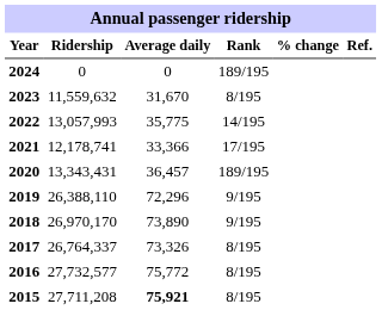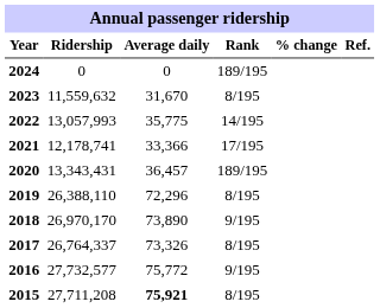 <table class="toccolours" cellpadding="4" cellspacing="0" style="text-align:right;">
 <tr>
 <th colspan="6"  style="background-color:#ccf; background-color:#ccf; font-size:110%; text-align:center;">Annual passenger ridership</th>
 </tr>
 <tr style="font-size:95%; text-align:center">
 <th style="border-bottom:1px solid black">Year</th>
 <th style="border-bottom:1px solid black">Ridership</th>
 <th style="border-bottom:1px solid black">Average daily</th>
 <th style="border-bottom:1px solid black">Rank</th>
 <th style="border-bottom:1px solid black">% change</th>
 <th style="border-bottom:1px solid black">Ref.</th>
 </tr>
 <tr style="text-align:center;">
 <td><strong>2024</strong></td>
 <td>0</td>
 <td>0</td>
 <td>189/195</td>
 <td></td>
 <td></td>
 </tr>
 <tr style="text-align:center;">
 <td><strong>2023</strong></td>
 <td>11,559,632</td>
 <td>31,670</td>
 <td>8/195</td>
 <td></td>
 <td></td>
 </tr>
 <tr>
 </tr>
 <tr style="text-align:center;">
 <td><strong>2022</strong></td>
 <td>13,057,993</td>
 <td>35,775</td>
 <td>14/195</td>
 <td></td>
 <td></td>
 </tr>
 <tr style="text-align:center;">
 <td><strong>2021</strong></td>
 <td>12,178,741</td>
 <td>33,366</td>
 <td>17/195</td>
 <td></td>
 <td></td>
 </tr>
 <tr style="text-align:center;">
 <td><strong>2020</strong></td>
 <td>13,343,431</td>
 <td>36,457</td>
 <td>189/195</td>
 <td></td>
 <td></td>
 </tr>
 <tr style="text-align:center;">
 <td><strong>2019</strong></td>
 <td>26,388,110</td>
 <td>72,296</td>
-<td>9/195</td>
+<td>8/195</td>
 <td></td>
 <td></td>
 </tr>
 <tr style="text-align:center;">
 <td><strong>2018</strong></td>
 <td>26,970,170</td>
 <td>73,890</td>
 <td>9/195</td>
 <td></td>
 <td></td>
 </tr>
 <tr style="text-align:center;">
 <td><strong>2017</strong></td>
 <td>26,764,337</td>
 <td>73,326</td>
 <td>8/195</td>
 <td></td>
 <td></td>
 </tr>
 <tr style="text-align:center;">
 <td><strong>2016</strong></td>
 <td>27,732,577</td>
 <td>75,772</td>
-<td>8/195</td>
+<td>9/195</td>
 <td></td>
 <td></td>
 </tr>
 <tr style="text-align:center;">
 <td><strong>2015</strong></td>
 <td>27,711,208</td>
 <td><strong>75,921</strong></td>
 <td>8/195</td>
 <td></td>
 <td></td>
 </tr>
 </table>
